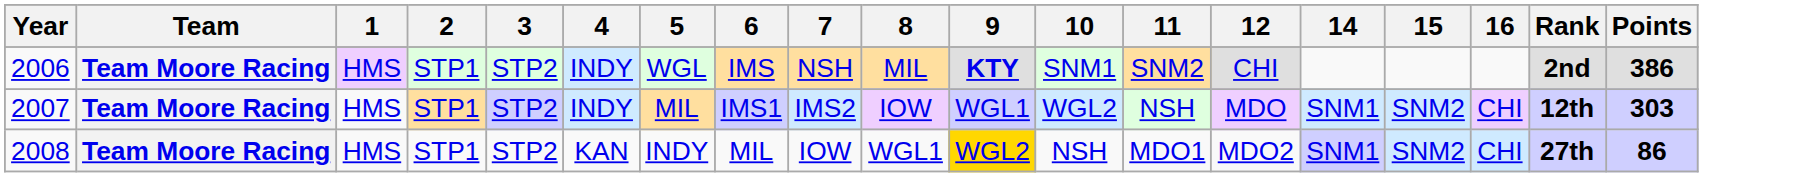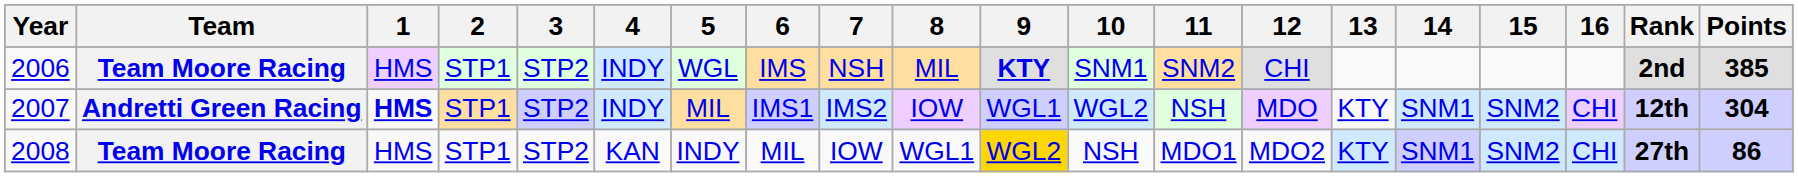 <table class="wikitable" style="text-align:center; font-size:90%">
 <tr>
 <th>Year</th>
 <th>Team</th>
 <th>1</th>
 <th>2</th>
 <th>3</th>
 <th>4</th>
 <th>5</th>
 <th>6</th>
 <th>7</th>
 <th>8</th>
 <th>9</th>
 <th>10</th>
 <th>11</th>
 <th>12</th>
+<th>13</th>
 <th>14</th>
 <th>15</th>
 <th>16</th>
 <th>Rank</th>
 <th>Points</th>
 </tr>
 <tr>
 <td><a href='#'>2006</a></td>
 <th><a href='#'>Team Moore Racing</a></th>
 <td style="background:#EFCFFF;"><a href='#'>HMS</a><br></td>
 <td style="background:#DFFFDF;"><a href='#'>STP1</a><br></td>
 <td style="background:#DFFFDF;"><a href='#'>STP2</a><br></td>
 <td style="background:#CFEAFF;"><a href='#'>INDY</a><br></td>
 <td style="background:#DFFFDF;"><a href='#'>WGL</a><br></td>
 <td style="background:#FFDF9F;"><a href='#'>IMS</a><br></td>
 <td style="background:#FFDF9F;"><a href='#'>NSH</a><br></td>
 <td style="background:#FFDF9F;"><a href='#'>MIL</a><br></td>
 <td style="background:#DFDFDF;"><strong><a href='#'>KTY</a></strong><br></td>
 <td style="background:#DFFFDF;"><a href='#'>SNM1</a><br></td>
 <td style="background:#FFDF9F;"><a href='#'>SNM2</a><br></td>
 <td style="background:#DFDFDF;"><a href='#'>CHI</a><br></td>
 <td></td>
 <td></td>
 <td></td>
+<td></td>
 <td style="background:#DFDFDF;"><strong>2nd</strong></td>
-<td style="background:#DFDFDF;"><strong>386</strong></td>
+<td style="background:#DFDFDF;"><strong>385</strong></td>
 </tr>
 <tr>
 <td><a href='#'>2007</a></td>
-<th><a href='#'>Team Moore Racing</a></th>
-<td><a href='#'>HMS</a></td>
+<th><a href='#'>Andretti Green Racing</a></th>
+<td><strong><a href='#'>HMS</a></strong></td>
 <td style="background:#FFDF9F;"><a href='#'>STP1</a><br></td>
 <td style="background:#CFCFFF;"><a href='#'>STP2</a><br></td>
 <td style="background:#CFEAFF;"><a href='#'>INDY</a><br></td>
 <td style="background:#FFDF9F;"><a href='#'>MIL</a><br></td>
 <td style="background:#CFCFFF;"><a href='#'>IMS1</a><br></td>
 <td style="background:#CFEAFF;"><a href='#'>IMS2</a><br></td>
 <td style="background:#EFCFFF;"><a href='#'>IOW</a><br></td>
 <td style="background:#CFCFFF;"><a href='#'>WGL1</a><br></td>
 <td style="background:#CFEAFF;"><a href='#'>WGL2</a><br></td>
 <td style="background:#DFFFDF;"><a href='#'>NSH</a><br></td>
 <td style="background:#EFCFFF;"><a href='#'>MDO</a><br></td>
+<td><a href='#'>KTY</a></td>
 <td style="background:#CFEAFF;"><a href='#'>SNM1</a><br></td>
 <td style="background:#CFEAFF;"><a href='#'>SNM2</a><br></td>
 <td style="background:#EFCFFF;"><a href='#'>CHI</a><br></td>
 <td style="background:#CFCFFF;"><strong>12th</strong></td>
-<td style="background:#CFCFFF;"><strong>303</strong></td>
+<td style="background:#CFCFFF;"><strong>304</strong></td>
 </tr>
 <tr>
 <td><a href='#'>2008</a></td>
 <th><a href='#'>Team Moore Racing</a></th>
 <td><a href='#'>HMS</a></td>
 <td><a href='#'>STP1</a></td>
 <td><a href='#'>STP2</a></td>
 <td><a href='#'>KAN</a></td>
 <td><a href='#'>INDY</a></td>
 <td><a href='#'>MIL</a></td>
 <td><a href='#'>IOW</a></td>
 <td><a href='#'>WGL1</a></td>
 <td style="background: gold;"><a href='#'>WGL2</a></td>
 <td><a href='#'>NSH</a></td>
 <td><a href='#'>MDO1</a></td>
 <td><a href='#'>MDO2</a></td>
+<td style="background:#CFEAFF;"><a href='#'>KTY</a><br></td>
 <td style="background:#CFCFFF;"><a href='#'>SNM1</a><br></td>
 <td style="background:#CFEAFF;"><a href='#'>SNM2</a><br></td>
 <td style="background:#CFEAFF;"><a href='#'>CHI</a><br></td>
 <td style="background:#CFCFFF;"><strong>27th</strong></td>
 <td style="background:#CFCFFF;"><strong>86</strong></td>
 </tr>
 </table>
